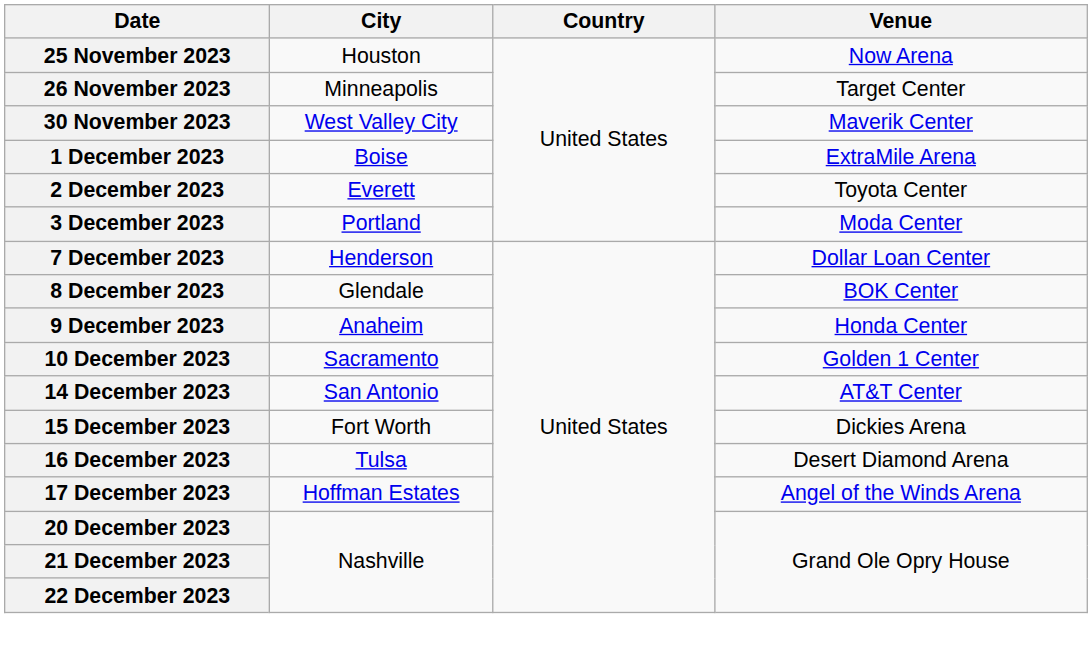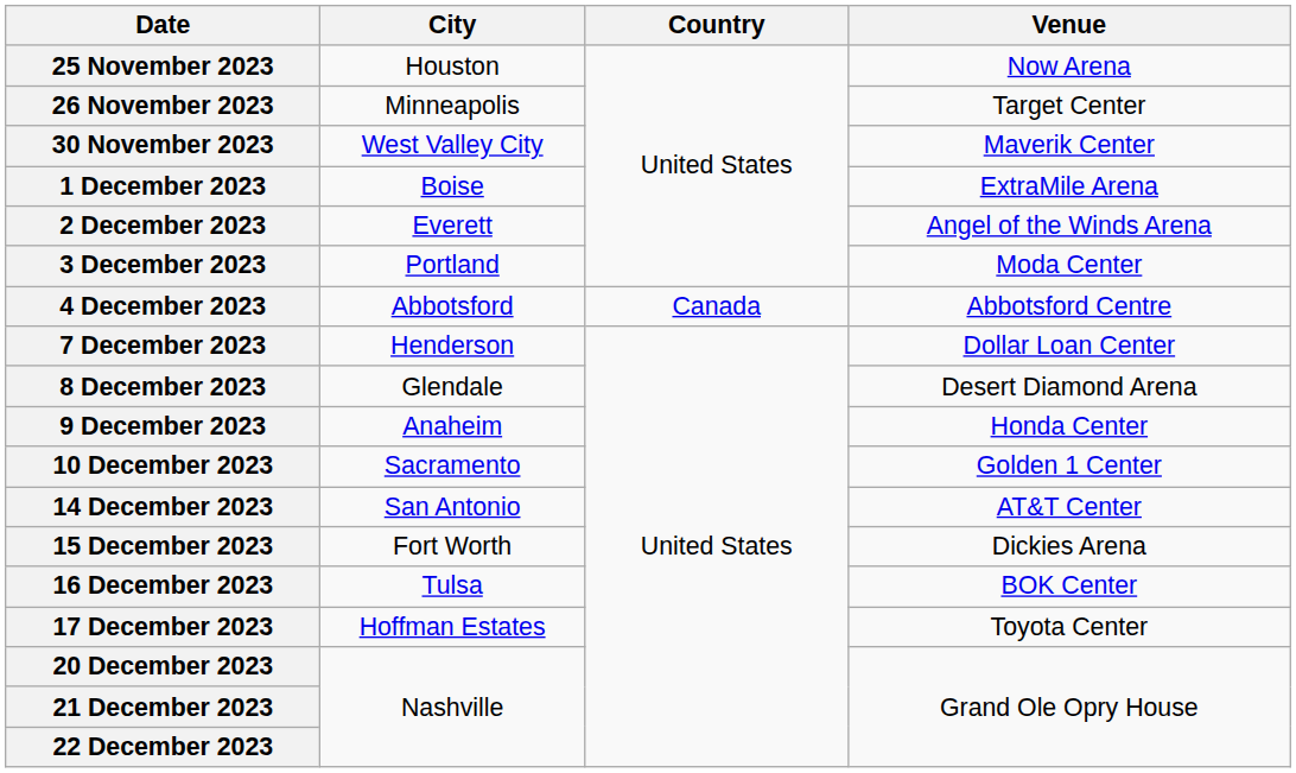 <table class="wikitable plainrowheaders" style="text-align:center;">
 <tr>
 <th scope="col" style="width:12em;">Date</th>
 <th scope="col" style="width:10em;">City</th>
 <th scope="col" style="width:10em;">Country</th>
 <th scope="col" style="width:17em;">Venue</th>
 </tr>
 <tr>
 <th scope="row" style="text-align:center;">25 November 2023</th>
 <td>Houston</td>
 <td rowspan="6">United States</td>
 <td><a href='#'>Now Arena</a></td>
 </tr>
 <tr>
 <th scope="row" style="text-align:center;">26 November 2023</th>
 <td>Minneapolis</td>
 <td>Target Center</td>
 </tr>
 <tr>
 <th scope="row" style="text-align:center;">30 November 2023</th>
 <td><a href='#'>West Valley City</a></td>
 <td><a href='#'>Maverik Center</a></td>
 </tr>
 <tr>
 <th scope="row" style="text-align:center;">1 December 2023</th>
 <td><a href='#'>Boise</a></td>
 <td><a href='#'>ExtraMile Arena</a></td>
 </tr>
 <tr>
 <th scope="row" style="text-align:center;">2 December 2023</th>
 <td><a href='#'>Everett</a></td>
-<td>Toyota Center</td>
+<td><a href='#'>Angel of the Winds Arena</a></td>
 </tr>
 <tr>
 <th scope="row" style="text-align:center;">3 December 2023</th>
 <td><a href='#'>Portland</a></td>
 <td><a href='#'>Moda Center</a></td>
+</tr>
+<tr>
+<th scope="row" style="text-align:center;">4 December 2023</th>
+<td><a href='#'>Abbotsford</a></td>
+<td><a href='#'>Canada</a></td>
+<td><a href='#'>Abbotsford Centre</a></td>
 </tr>
 <tr>
 <th scope="row" style="text-align:center;">7 December 2023</th>
 <td><a href='#'>Henderson</a></td>
 <td rowspan="11">United States</td>
 <td><a href='#'>Dollar Loan Center</a></td>
 </tr>
 <tr>
 <th scope="row" style="text-align:center;">8 December 2023</th>
 <td>Glendale</td>
-<td><a href='#'>BOK Center</a></td>
+<td>Desert Diamond Arena</td>
 </tr>
 <tr>
 <th scope="row" style="text-align:center;">9 December 2023</th>
 <td><a href='#'>Anaheim</a></td>
 <td><a href='#'>Honda Center</a></td>
 </tr>
 <tr>
 <th scope="row" style="text-align:center;">10 December 2023</th>
 <td><a href='#'>Sacramento</a></td>
 <td><a href='#'>Golden 1 Center</a></td>
 </tr>
 <tr>
 <th scope="row" style="text-align:center;">14 December 2023</th>
 <td><a href='#'>San Antonio</a></td>
 <td><a href='#'>AT&T Center</a></td>
 </tr>
 <tr>
 <th scope="row" style="text-align:center;">15 December 2023</th>
 <td>Fort Worth</td>
 <td>Dickies Arena</td>
 </tr>
 <tr>
 <th scope="row" style="text-align:center;">16 December 2023</th>
 <td><a href='#'>Tulsa</a></td>
-<td>Desert Diamond Arena</td>
+<td><a href='#'>BOK Center</a></td>
 </tr>
 <tr>
 <th scope="row" style="text-align:center;">17 December 2023</th>
 <td><a href='#'>Hoffman Estates</a></td>
-<td><a href='#'>Angel of the Winds Arena</a></td>
+<td>Toyota Center</td>
 </tr>
 <tr>
 <th scope="row" style="text-align:center;">20 December 2023</th>
 <td rowspan="3">Nashville</td>
 <td rowspan="3">Grand Ole Opry House</td>
 </tr>
 <tr>
 <th scope="row" style="text-align:center;">21 December 2023</th>
 </tr>
 <tr>
 <th scope="row" style="text-align:center;">22 December 2023</th>
 </tr>
 </table>
